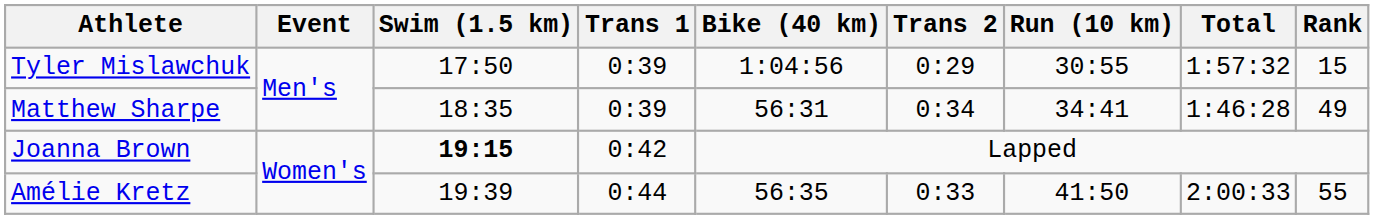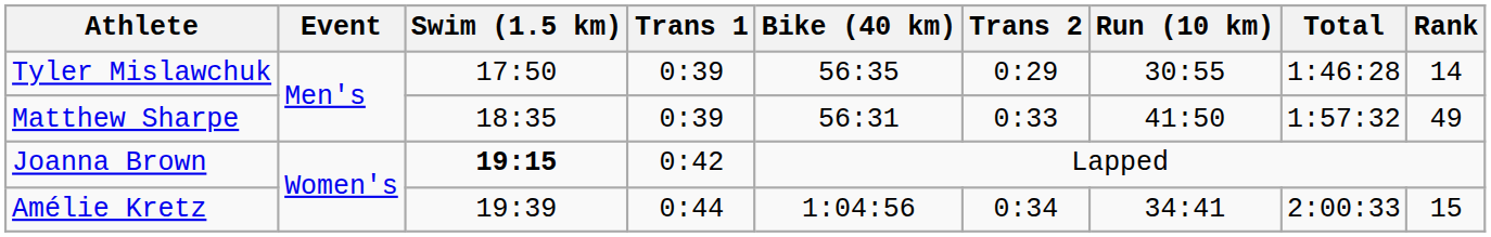 <table class=wikitable style=font-size:90%;text-align:center>
 <tr>
 <th>Athlete</th>
 <th>Event</th>
 <th>Swim (1.5 km)</th>
 <th>Trans 1</th>
 <th>Bike (40 km)</th>
 <th>Trans 2</th>
 <th>Run (10 km)</th>
 <th>Total</th>
 <th>Rank</th>
 </tr>
 <tr>
 <td align=left><a href='#'>Tyler Mislawchuk</a></td>
 <td rowspan=2 align=left><a href='#'>Men's</a></td>
 <td>17:50</td>
 <td>0:39</td>
-<td>1:04:56</td>
+<td>56:35</td>
 <td>0:29</td>
 <td>30:55</td>
-<td>1:57:32</td>
-<td>15</td>
+<td>1:46:28</td>
+<td>14</td>
 </tr>
 <tr>
 <td align=left><a href='#'>Matthew Sharpe</a></td>
 <td>18:35</td>
 <td>0:39</td>
 <td>56:31</td>
-<td>0:34</td>
-<td>34:41</td>
-<td>1:46:28</td>
+<td>0:33</td>
+<td>41:50</td>
+<td>1:57:32</td>
 <td>49</td>
 </tr>
 <tr>
 <td align=left><a href='#'>Joanna Brown</a></td>
 <td align=left rowspan=2><a href='#'>Women's</a></td>
 <td><strong>19:15</strong></td>
 <td>0:42</td>
 <td colspan="5">Lapped</td>
 </tr>
 <tr>
 <td align=left><a href='#'>Amélie Kretz</a></td>
 <td>19:39</td>
 <td>0:44</td>
-<td>56:35</td>
-<td>0:33</td>
-<td>41:50</td>
+<td>1:04:56</td>
+<td>0:34</td>
+<td>34:41</td>
 <td>2:00:33</td>
-<td>55</td>
+<td>15</td>
 </tr>
 </table>
